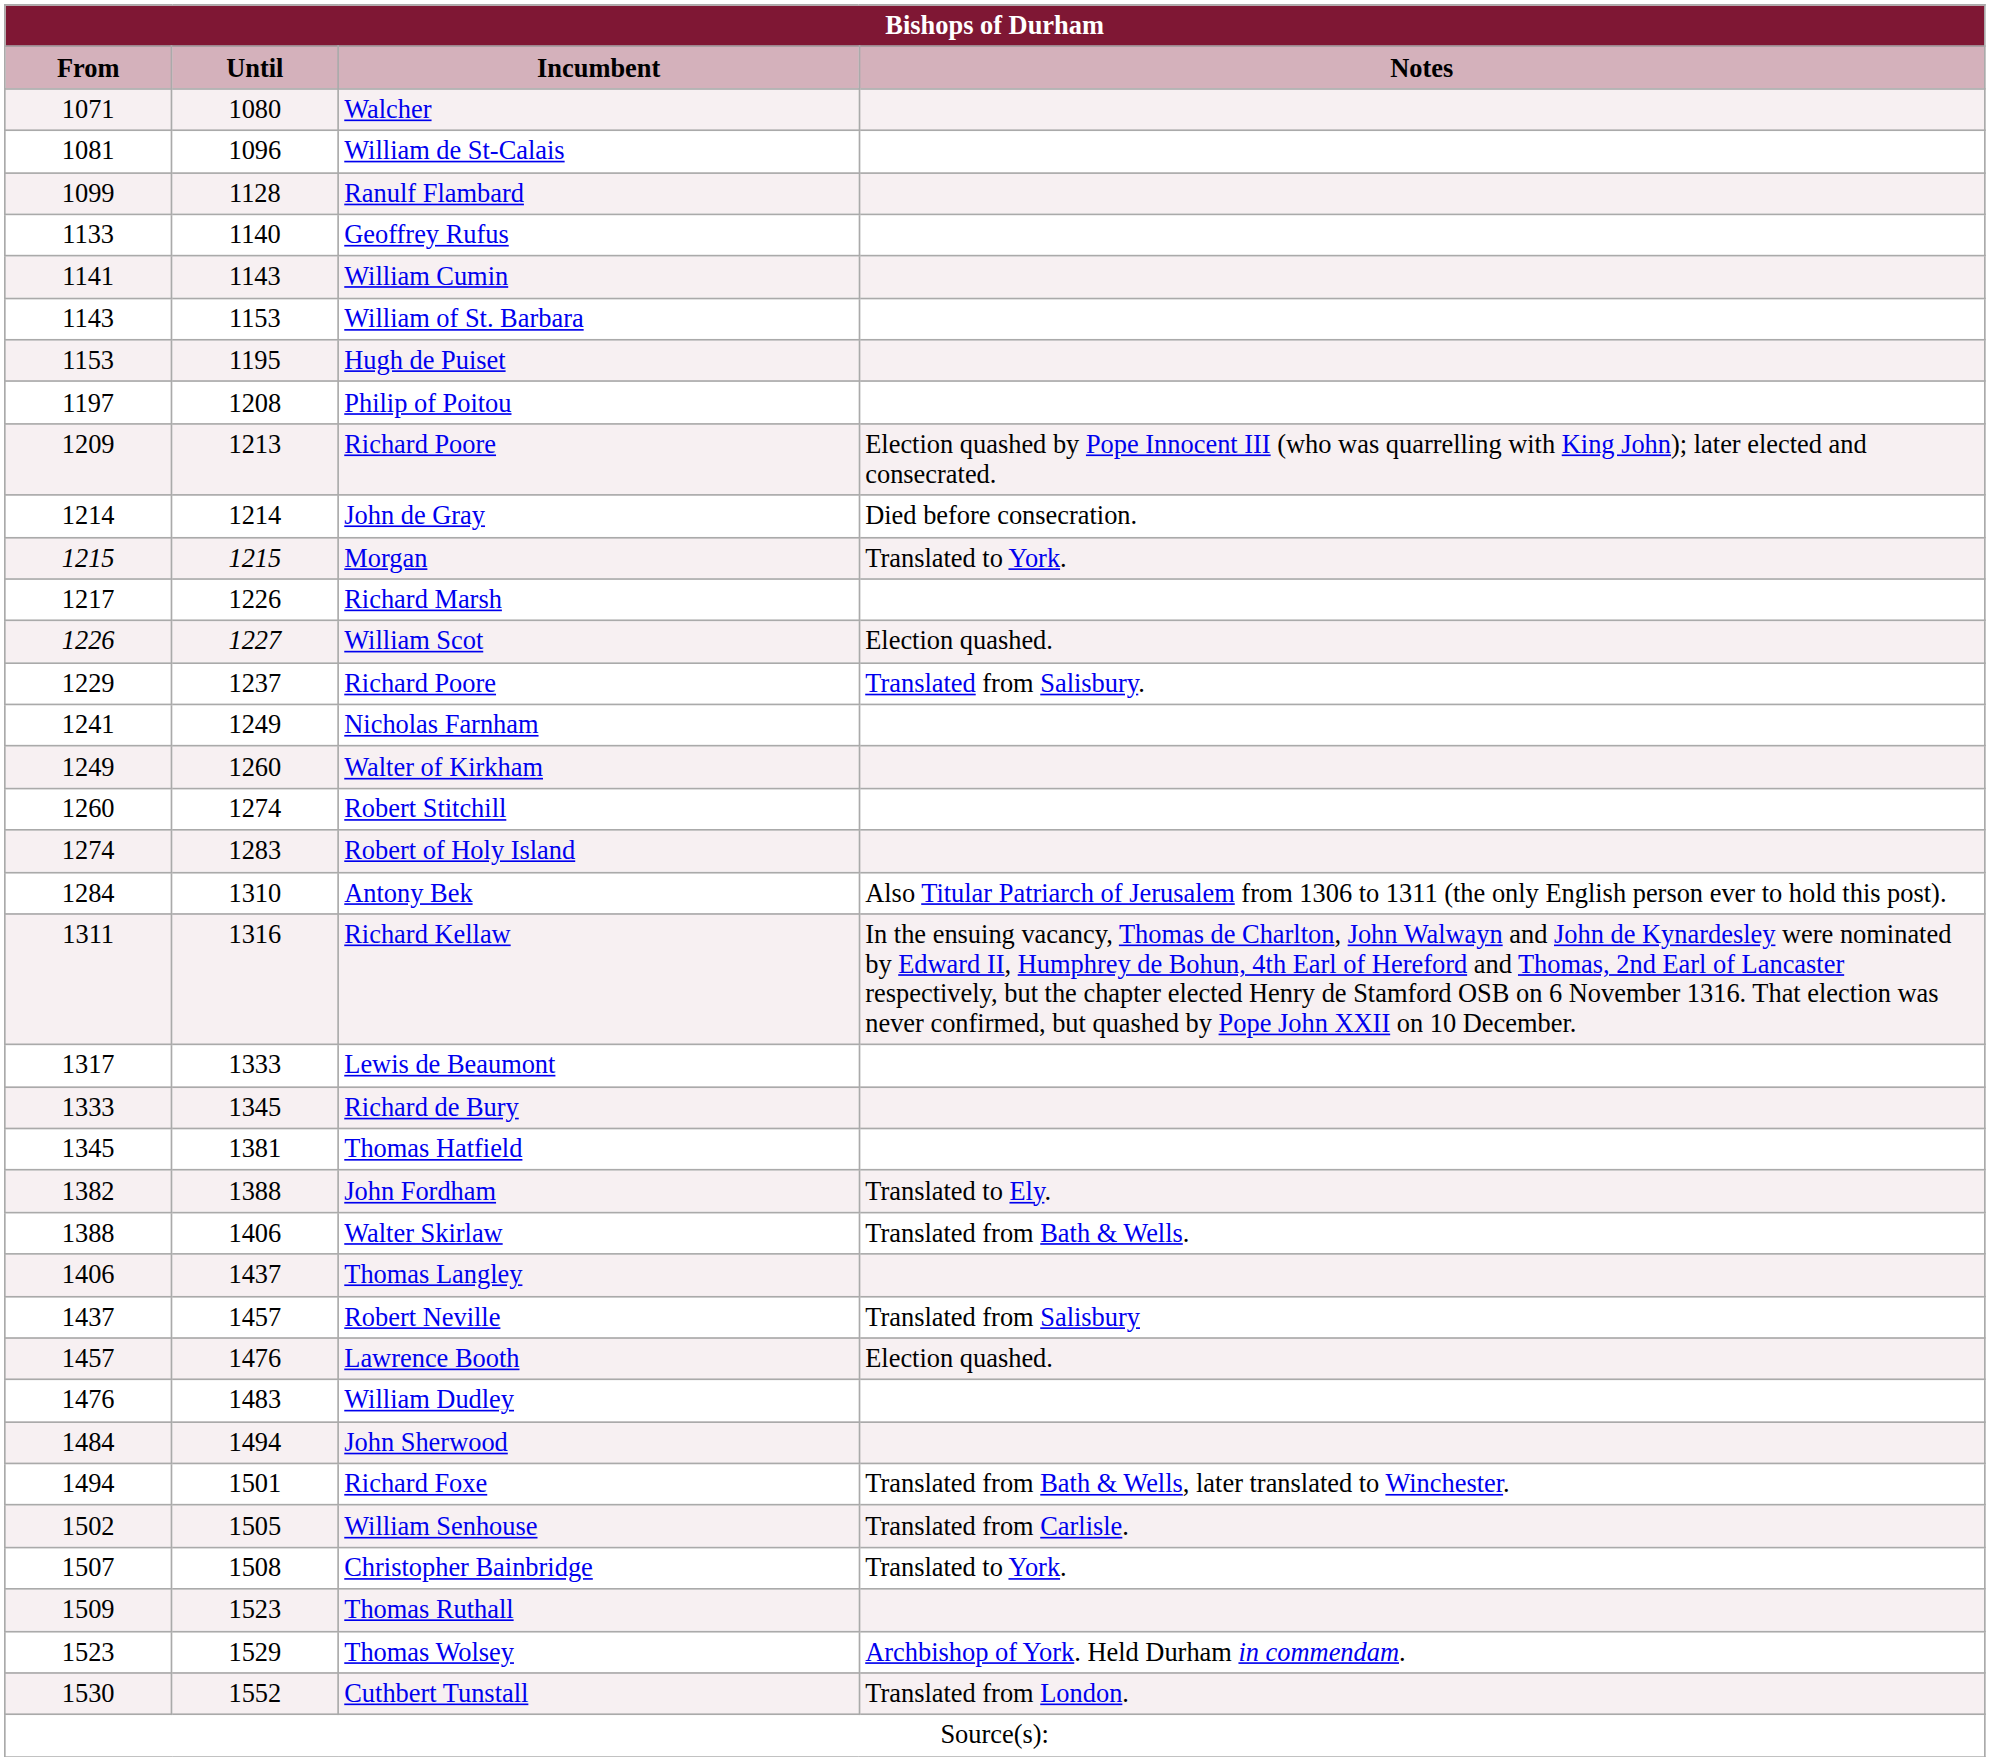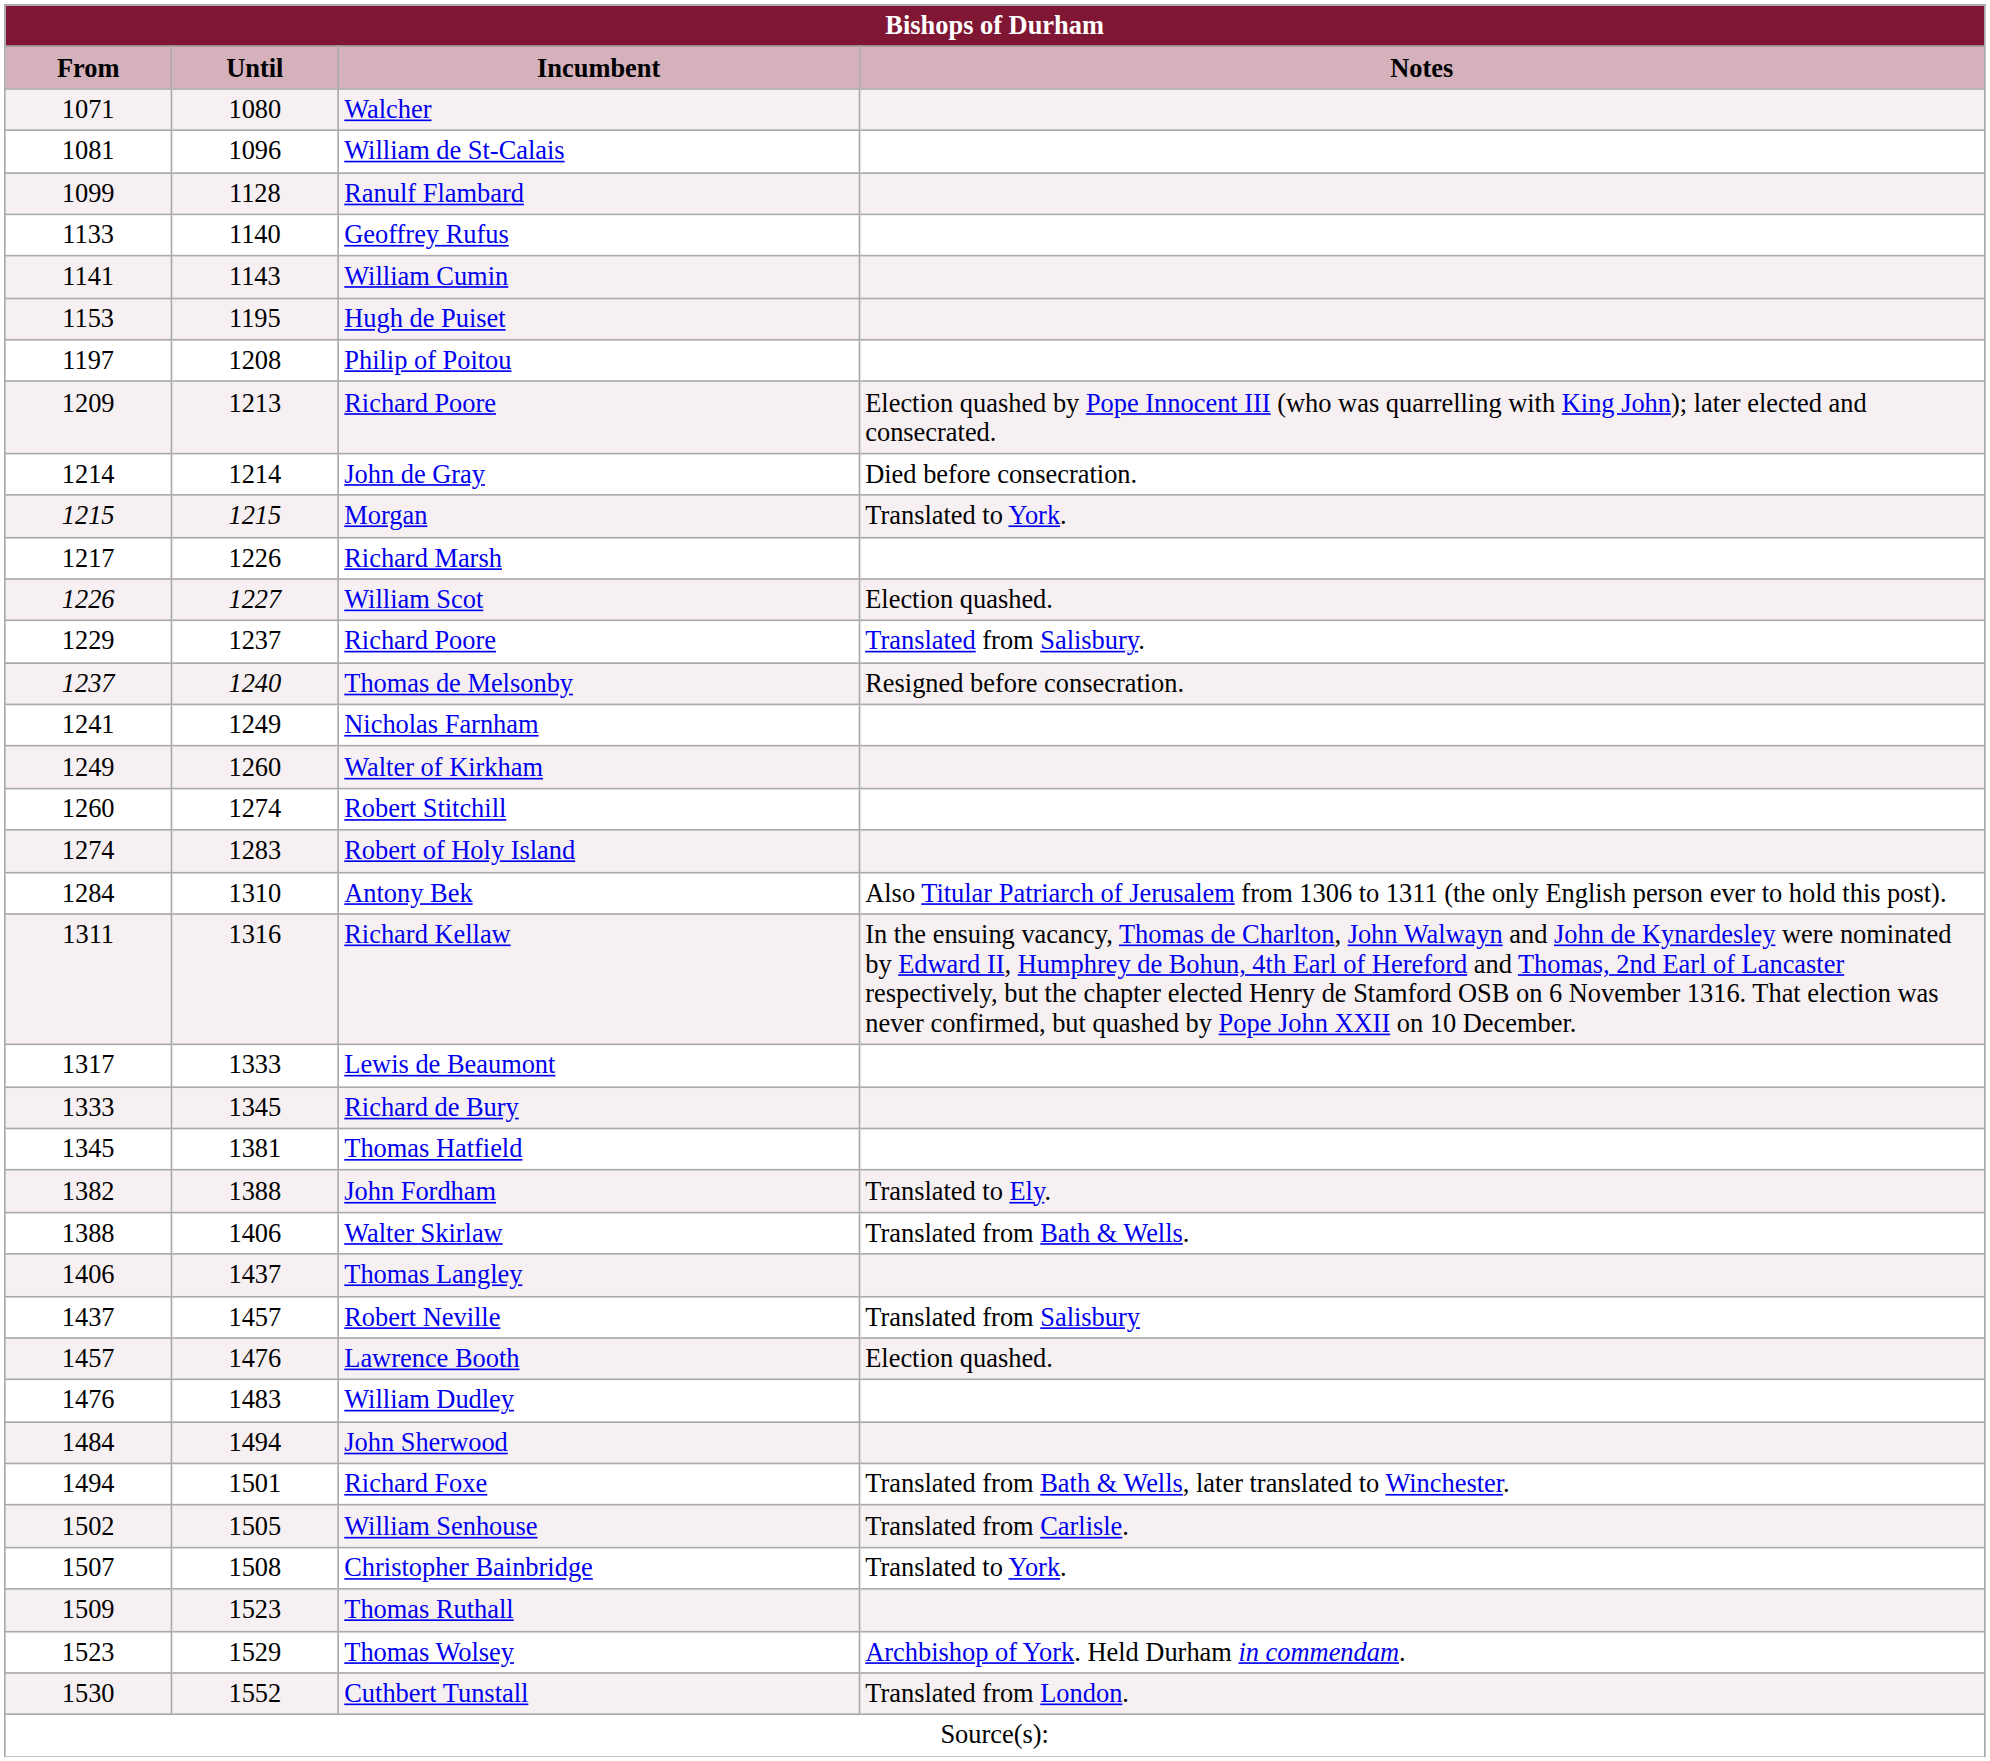 <table class="wikitable" style="width:95%;" border="1" cellpadding="2">
 <tr>
 <th colspan="4" style="background-color: #7F1734; color: white;">Bishops of Durham</th>
 </tr>
 <tr>
 <th style="background-color: #D4B1BB; width: 8%;">From</th>
 <th style="background-color: #D4B1BB; width: 8%;">Until</th>
 <th style="background-color: #D4B1BB; width: 25%;">Incumbent</th>
 <th style="background-color: #D4B1BB; width: 54%;">Notes</th>
 </tr>
 <tr valign="top" style="background-color: #F7F0F2;">
 <td style="text-align: center;">1071</td>
 <td style="text-align: center;">1080</td>
 <td><a href='#'>Walcher</a></td>
 <td></td>
 </tr>
 <tr valign="top" style="background-color: white;">
 <td style="text-align: center;">1081</td>
 <td style="text-align: center;">1096</td>
 <td><a href='#'>William de St-Calais</a></td>
 <td></td>
 </tr>
 <tr valign="top" style="background-color: #F7F0F2;">
 <td style="text-align: center;">1099</td>
 <td style="text-align: center;">1128</td>
 <td><a href='#'>Ranulf Flambard</a></td>
 <td></td>
 </tr>
 <tr valign="top" style="background-color: white;">
 <td style="text-align: center;">1133</td>
 <td style="text-align: center;">1140</td>
 <td><a href='#'>Geoffrey Rufus</a></td>
 <td></td>
 </tr>
 <tr valign="top" style="background-color: #F7F0F2;">
 <td style="text-align: center;">1141</td>
 <td style="text-align: center;">1143</td>
 <td><a href='#'>William Cumin</a></td>
-<td></td>
-</tr>
-<tr valign="top" style="background-color: white;">
-<td style="text-align: center;">1143</td>
-<td style="text-align: center;">1153</td>
-<td><a href='#'>William of St. Barbara</a></td>
 <td></td>
 </tr>
 <tr valign="top" style="background-color: #F7F0F2;">
 <td style="text-align: center;">1153</td>
 <td style="text-align: center;">1195</td>
 <td><a href='#'>Hugh de Puiset</a></td>
 <td></td>
 </tr>
 <tr valign="top" style="background-color: white;">
 <td style="text-align: center;">1197</td>
 <td style="text-align: center;">1208</td>
 <td><a href='#'>Philip of Poitou</a></td>
 <td></td>
 </tr>
 <tr valign="top" style="background-color: #F7F0F2;">
 <td style="text-align: center;">1209</td>
 <td style="text-align: center;">1213</td>
 <td><a href='#'>Richard Poore</a></td>
 <td>Election quashed by <a href='#'>Pope Innocent III</a> (who was quarrelling with <a href='#'>King John</a>); later elected and consecrated.</td>
 </tr>
 <tr valign="top" style="background-color: white;">
 <td style="text-align: center;">1214</td>
 <td style="text-align: center;">1214</td>
 <td><a href='#'>John de Gray</a></td>
 <td>Died before consecration.</td>
 </tr>
 <tr valign="top" style="background-color: #F7F0F2;">
 <td style="text-align: center;"><em>1215</em></td>
 <td style="text-align: center;"><em>1215</em></td>
 <td><a href='#'>Morgan</a></td>
 <td>Translated to <a href='#'>York</a>.</td>
 </tr>
 <tr valign="top" style="background-color: white;">
 <td style="text-align: center;">1217</td>
 <td style="text-align: center;">1226</td>
 <td><a href='#'>Richard Marsh</a></td>
 <td></td>
 </tr>
 <tr valign="top" style="background-color: #F7F0F2;">
 <td style="text-align: center;"><em>1226</em></td>
 <td style="text-align: center;"><em>1227</em></td>
 <td><a href='#'>William Scot</a></td>
 <td>Election quashed.</td>
 </tr>
 <tr valign="top" style="background-color: white;">
 <td style="text-align: center;">1229</td>
 <td style="text-align: center;">1237</td>
 <td><a href='#'>Richard Poore</a></td>
 <td><a href='#'>Translated</a> from <a href='#'>Salisbury</a>.</td>
+</tr>
+<tr valign="top" style="background-color: #F7F0F2;">
+<td style="text-align: center;"><em>1237</em></td>
+<td style="text-align: center;"><em>1240</em></td>
+<td><a href='#'>Thomas de Melsonby</a></td>
+<td>Resigned before consecration.</td>
 </tr>
 <tr valign="top" style="background-color: white;">
 <td style="text-align: center;">1241</td>
 <td style="text-align: center;">1249</td>
 <td><a href='#'>Nicholas Farnham</a></td>
 <td></td>
 </tr>
 <tr valign="top" style="background-color: #F7F0F2;">
 <td style="text-align: center;">1249</td>
 <td style="text-align: center;">1260</td>
 <td><a href='#'>Walter of Kirkham</a></td>
 <td></td>
 </tr>
 <tr valign="top" style="background-color: white;">
 <td style="text-align: center;">1260</td>
 <td style="text-align: center;">1274</td>
 <td><a href='#'>Robert Stitchill</a></td>
 <td></td>
 </tr>
 <tr valign="top" style="background-color: #F7F0F2;">
 <td style="text-align: center;">1274</td>
 <td style="text-align: center;">1283</td>
 <td><a href='#'>Robert of Holy Island</a></td>
 <td></td>
 </tr>
 <tr valign="top" style="background-color: white;">
 <td style="text-align: center;">1284</td>
 <td style="text-align: center;">1310</td>
 <td><a href='#'>Antony Bek</a></td>
 <td>Also <a href='#'>Titular Patriarch of Jerusalem</a> from 1306 to 1311 (the only English person ever to hold this post).</td>
 </tr>
 <tr valign="top" style="background-color: #F7F0F2;">
 <td style="text-align: center;">1311</td>
 <td style="text-align: center;">1316</td>
 <td><a href='#'>Richard Kellaw</a></td>
 <td>In the ensuing vacancy, <a href='#'>Thomas de Charlton</a>, <a href='#'>John Walwayn</a> and <a href='#'>John de Kynardesley</a> were nominated by <a href='#'>Edward II</a>, <a href='#'>Humphrey de Bohun, 4th Earl of Hereford</a> and <a href='#'>Thomas, 2nd Earl of Lancaster</a> respectively, but the chapter elected Henry de Stamford OSB on 6 November 1316. That election was never confirmed, but quashed by <a href='#'>Pope John XXII</a> on 10 December.</td>
 </tr>
 <tr valign="top" style="background-color: white;">
 <td style="text-align: center;">1317</td>
 <td style="text-align: center;">1333</td>
 <td><a href='#'>Lewis de Beaumont</a></td>
 <td></td>
 </tr>
 <tr valign="top" style="background-color: #F7F0F2;">
 <td style="text-align: center;">1333</td>
 <td style="text-align: center;">1345</td>
 <td><a href='#'>Richard de Bury</a></td>
 <td></td>
 </tr>
 <tr valign="top" style="background-color: white;">
 <td style="text-align: center;">1345</td>
 <td style="text-align: center;">1381</td>
 <td><a href='#'>Thomas Hatfield</a></td>
 <td></td>
 </tr>
 <tr valign="top" style="background-color: #F7F0F2;">
 <td style="text-align: center;">1382</td>
 <td style="text-align: center;">1388</td>
 <td><a href='#'>John Fordham</a></td>
 <td>Translated to <a href='#'>Ely</a>.</td>
 </tr>
 <tr valign="top" style="background-color: white;">
 <td style="text-align: center;">1388</td>
 <td style="text-align: center;">1406</td>
 <td><a href='#'>Walter Skirlaw</a></td>
 <td>Translated from <a href='#'>Bath & Wells</a>.</td>
 </tr>
 <tr valign="top" style="background-color: #F7F0F2;">
 <td style="text-align: center;">1406</td>
 <td style="text-align: center;">1437</td>
 <td><a href='#'>Thomas Langley</a></td>
 <td></td>
 </tr>
 <tr valign="top" style="background-color: white;">
 <td style="text-align: center;">1437</td>
 <td style="text-align: center;">1457</td>
 <td><a href='#'>Robert Neville</a></td>
 <td>Translated from <a href='#'>Salisbury</a></td>
 </tr>
 <tr valign="top" style="background-color: #F7F0F2;">
 <td style="text-align: center;">1457</td>
 <td style="text-align: center;">1476</td>
 <td><a href='#'>Lawrence Booth</a></td>
 <td>Election quashed.</td>
 </tr>
 <tr valign="top" style="background-color: white;">
 <td style="text-align: center;">1476</td>
 <td style="text-align: center;">1483</td>
 <td><a href='#'>William Dudley</a></td>
 <td></td>
 </tr>
 <tr valign="top" style="background-color: #F7F0F2;">
 <td style="text-align: center;">1484</td>
 <td style="text-align: center;">1494</td>
 <td><a href='#'>John Sherwood</a></td>
 <td></td>
 </tr>
 <tr valign="top" style="background-color: white;">
 <td style="text-align: center;">1494</td>
 <td style="text-align: center;">1501</td>
 <td> <a href='#'>Richard Foxe</a></td>
 <td>Translated from <a href='#'>Bath & Wells</a>, later translated to <a href='#'>Winchester</a>.</td>
 </tr>
 <tr valign="top" style="background-color: #F7F0F2;">
 <td style="text-align: center;">1502</td>
 <td style="text-align: center;">1505</td>
 <td><a href='#'>William Senhouse</a></td>
 <td>Translated from <a href='#'>Carlisle</a>.</td>
 </tr>
 <tr valign="top" style="background-color: white;">
 <td style="text-align: center;">1507</td>
 <td style="text-align: center;">1508</td>
 <td> <a href='#'>Christopher Bainbridge</a></td>
 <td>Translated to <a href='#'>York</a>.</td>
 </tr>
 <tr valign="top" style="background-color: #F7F0F2;">
 <td style="text-align: center;">1509</td>
 <td style="text-align: center;">1523</td>
 <td><a href='#'>Thomas Ruthall</a></td>
 <td></td>
 </tr>
 <tr valign="top" style="background-color: white;">
 <td style="text-align: center;">1523</td>
 <td style="text-align: center;">1529</td>
 <td> <a href='#'>Thomas Wolsey</a></td>
 <td><a href='#'>Archbishop of York</a>. Held Durham <em><a href='#'>in commendam</a></em>.</td>
 </tr>
 <tr valign="top" style="background-color: #F7F0F2;">
 <td style="text-align: center;">1530</td>
 <td style="text-align: center;">1552</td>
 <td> <a href='#'>Cuthbert Tunstall</a></td>
 <td>Translated from <a href='#'>London</a>.</td>
 </tr>
 <tr valign="top" style="background-color: white;">
 <td align=center colspan="4">Source(s):</td>
 </tr>
 </table>
